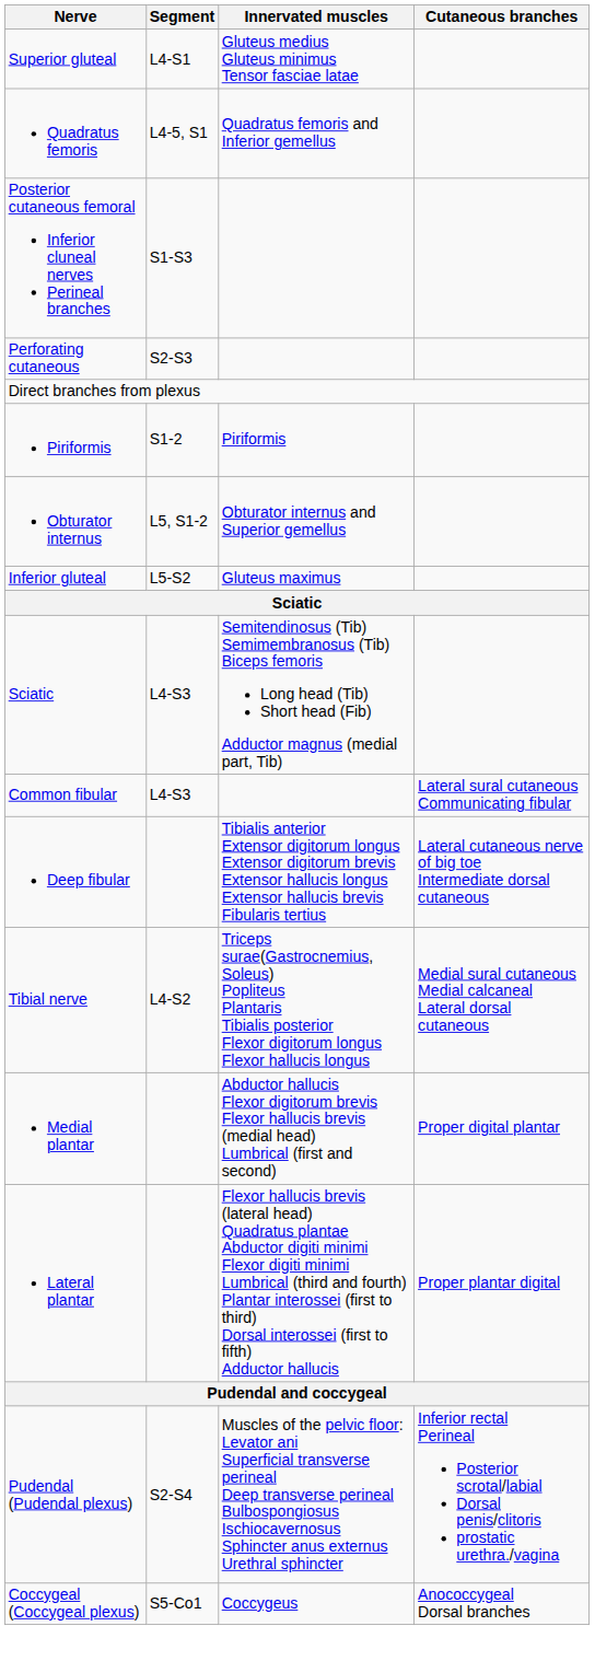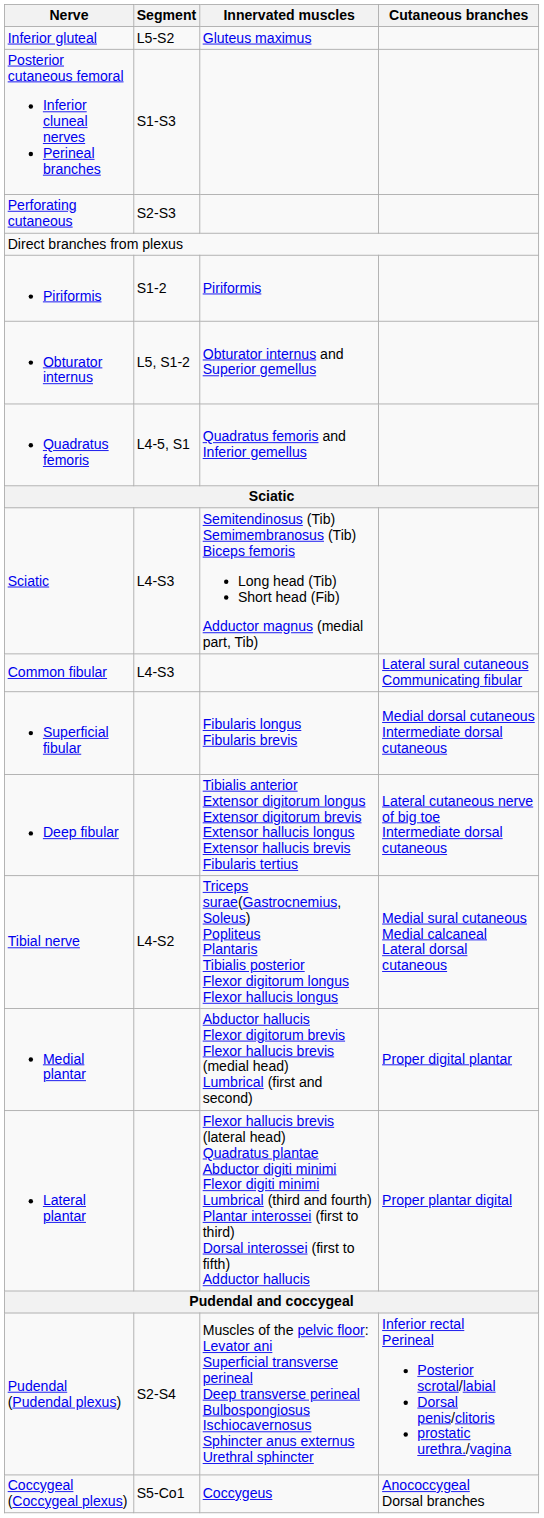 <table class="wikitable" align="center">
 <tr>
 <th>Nerve</th>
 <th>Segment</th>
 <th>Innervated muscles</th>
 <th>Cutaneous branches</th>
 </tr>
 <tr>
-<td><a href='#'>Superior gluteal</a></td>
-<td>L4-S1</td>
-<td><a href='#'>Gluteus medius</a><br><a href='#'>Gluteus minimus</a><br><a href='#'>Tensor fasciae latae</a></td>
-<td></td>
-</tr>
-<tr>
-<td><br><ul><li><a href='#'>Quadratus femoris</a></li></ul></td>
-<td>L4-5, S1</td>
-<td><a href='#'>Quadratus femoris</a> and <a href='#'>Inferior gemellus</a></td>
+<td><a href='#'>Inferior gluteal</a></td>
+<td>L5-S2</td>
+<td><a href='#'>Gluteus maximus</a></td>
 <td></td>
 </tr>
 <tr>
 <td><a href='#'>Posterior cutaneous femoral</a><br><ul><li><a href='#'>Inferior cluneal nerves</a></li><li><a href='#'>Perineal branches</a></li></ul></td>
 <td>S1-S3</td>
 <td></td>
 <td></td>
 </tr>
 <tr>
 <td><a href='#'>Perforating cutaneous</a></td>
 <td>S2-S3</td>
 <td></td>
 <td></td>
 </tr>
 <tr>
 <td colspan=4>Direct branches from plexus</td>
 </tr>
 <tr>
 <td><br><ul><li><a href='#'>Piriformis</a></li></ul></td>
 <td>S1-2</td>
 <td><a href='#'>Piriformis</a></td>
 <td></td>
 </tr>
 <tr>
 <td><br><ul><li><a href='#'>Obturator internus</a></li></ul></td>
 <td>L5, S1-2</td>
 <td><a href='#'>Obturator internus</a> and <a href='#'>Superior gemellus</a></td>
 <td></td>
 </tr>
 <tr>
-<td><a href='#'>Inferior gluteal</a></td>
-<td>L5-S2</td>
-<td><a href='#'>Gluteus maximus</a></td>
+<td><br><ul><li><a href='#'>Quadratus femoris</a></li></ul></td>
+<td>L4-5, S1</td>
+<td><a href='#'>Quadratus femoris</a> and <a href='#'>Inferior gemellus</a></td>
 <td></td>
 </tr>
 <tr>
 <th colspan=4>Sciatic</th>
 </tr>
 <tr>
 <td><a href='#'>Sciatic</a></td>
 <td>L4-S3</td>
 <td><a href='#'>Semitendinosus</a> (Tib)<br><a href='#'>Semimembranosus</a> (Tib)<br><a href='#'>Biceps femoris</a><br><ul><li>Long head (Tib)</li><li>Short head (Fib)</li></ul><a href='#'>Adductor magnus</a> (medial part, Tib)</td>
 <td></td>
 </tr>
 <tr>
 <td><a href='#'>Common fibular</a></td>
 <td>L4-S3</td>
 <td></td>
 <td><a href='#'>Lateral sural cutaneous</a><br><a href='#'>Communicating fibular</a></td>
+</tr>
+<tr>
+<td><br><ul><li><a href='#'>Superficial fibular</a></li></ul></td>
+<td></td>
+<td><a href='#'>Fibularis longus</a><br><a href='#'>Fibularis brevis</a></td>
+<td><a href='#'>Medial dorsal cutaneous</a><br><a href='#'>Intermediate dorsal cutaneous</a></td>
 </tr>
 <tr>
 <td><br><ul><li><a href='#'>Deep fibular</a></li></ul></td>
 <td></td>
 <td><a href='#'>Tibialis anterior</a><br><a href='#'>Extensor digitorum longus</a><br><a href='#'>Extensor digitorum brevis</a><br><a href='#'>Extensor hallucis longus</a><br><a href='#'>Extensor hallucis brevis</a><br><a href='#'>Fibularis tertius</a></td>
 <td><a href='#'>Lateral cutaneous nerve of big toe</a><br><a href='#'>Intermediate dorsal cutaneous</a></td>
 </tr>
 <tr>
 <td><a href='#'>Tibial nerve</a></td>
 <td>L4-S2</td>
 <td><a href='#'>Triceps surae</a>(<a href='#'>Gastrocnemius</a>, <a href='#'>Soleus</a>)<br><a href='#'>Popliteus</a><br><a href='#'>Plantaris</a><br><a href='#'>Tibialis posterior</a><br><a href='#'>Flexor digitorum longus</a><br><a href='#'>Flexor hallucis longus</a></td>
 <td><a href='#'>Medial sural cutaneous</a><br><a href='#'>Medial calcaneal</a><br><a href='#'>Lateral dorsal cutaneous</a></td>
 </tr>
 <tr>
 <td><br><ul><li><a href='#'>Medial plantar</a></li></ul></td>
 <td></td>
 <td><a href='#'>Abductor hallucis</a><br><a href='#'>Flexor digitorum brevis</a><br><a href='#'>Flexor hallucis brevis</a> (medial head)<br><a href='#'>Lumbrical</a> (first and second)</td>
 <td><a href='#'>Proper digital plantar</a></td>
 </tr>
 <tr>
 <td><br><ul><li><a href='#'>Lateral plantar</a></li></ul></td>
 <td></td>
 <td><a href='#'>Flexor hallucis brevis</a> (lateral head)<br><a href='#'>Quadratus plantae</a><br><a href='#'>Abductor digiti minimi</a><br><a href='#'>Flexor digiti minimi</a><br><a href='#'>Lumbrical</a> (third and fourth)<br><a href='#'>Plantar interossei</a> (first to third)<br><a href='#'>Dorsal interossei</a> (first to fifth)<br><a href='#'>Adductor hallucis</a></td>
 <td><a href='#'>Proper plantar digital</a></td>
 </tr>
 <tr>
 <th colspan=4>Pudendal and coccygeal</th>
 </tr>
 <tr>
 <td><a href='#'>Pudendal</a><br>(<a href='#'>Pudendal plexus</a>)</td>
 <td>S2-S4</td>
 <td>Muscles of the <a href='#'>pelvic floor</a>:<br><a href='#'>Levator ani</a><br><a href='#'>Superficial transverse perineal</a><br><a href='#'>Deep transverse perineal</a><br><a href='#'>Bulbospongiosus</a><br><a href='#'>Ischiocavernosus</a><br><a href='#'>Sphincter anus externus</a><br><a href='#'>Urethral sphincter</a></td>
 <td><a href='#'>Inferior rectal</a><br><a href='#'>Perineal</a><br><ul><li><a href='#'>Posterior scrotal</a>/<a href='#'>labial</a></li><li><a href='#'>Dorsal penis</a>/<a href='#'>clitoris</a></li><li><a href='#'>prostatic urethra.</a>/<a href='#'>vagina</a></li></ul></td>
 </tr>
 <tr>
 <td><a href='#'>Coccygeal</a><br>(<a href='#'>Coccygeal plexus</a>)</td>
 <td>S5-Co1</td>
 <td><a href='#'>Coccygeus</a></td>
 <td><a href='#'>Anococcygeal</a><br>Dorsal branches</td>
 </tr>
 </table>
